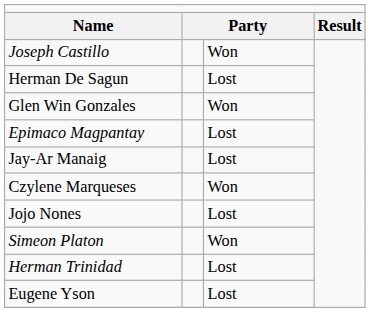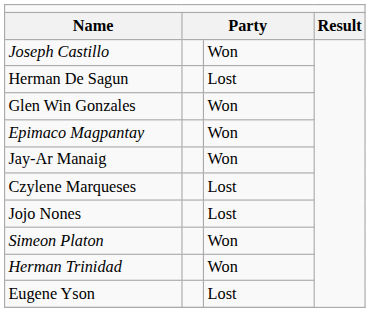 <table class=wikitable style="font-size:90%">
 <tr>
 <td colspan=4 bgcolor=></td>
 </tr>
 <tr>
 <th width=150px>Name</th>
 <th colspan=2 width=110px>Party</th>
 <th>Result</th>
 </tr>
 <tr>
 <td><em>Joseph Castillo</em></td>
 <td></td>
 <td>Won</td>
 </tr>
 <tr>
 <td>Herman De Sagun</td>
 <td></td>
 <td>Lost</td>
 </tr>
 <tr>
 <td>Glen Win Gonzales</td>
 <td></td>
 <td>Won</td>
 </tr>
 <tr>
 <td><em>Epimaco Magpantay</em></td>
 <td></td>
-<td>Lost</td>
+<td>Won</td>
 </tr>
 <tr>
 <td>Jay-Ar Manaig</td>
 <td></td>
-<td>Lost</td>
+<td>Won</td>
 </tr>
 <tr>
 <td>Czylene Marqueses</td>
 <td></td>
-<td>Won</td>
+<td>Lost</td>
 </tr>
 <tr>
 <td>Jojo Nones</td>
 <td></td>
 <td>Lost</td>
 </tr>
 <tr>
 <td><em>Simeon Platon</em></td>
 <td></td>
 <td>Won</td>
 </tr>
 <tr>
 <td><em>Herman Trinidad</em></td>
 <td></td>
-<td>Lost</td>
+<td>Won</td>
 </tr>
 <tr>
 <td>Eugene Yson</td>
 <td></td>
 <td>Lost</td>
 </tr>
 <tr>
 </tr>
 </table>
